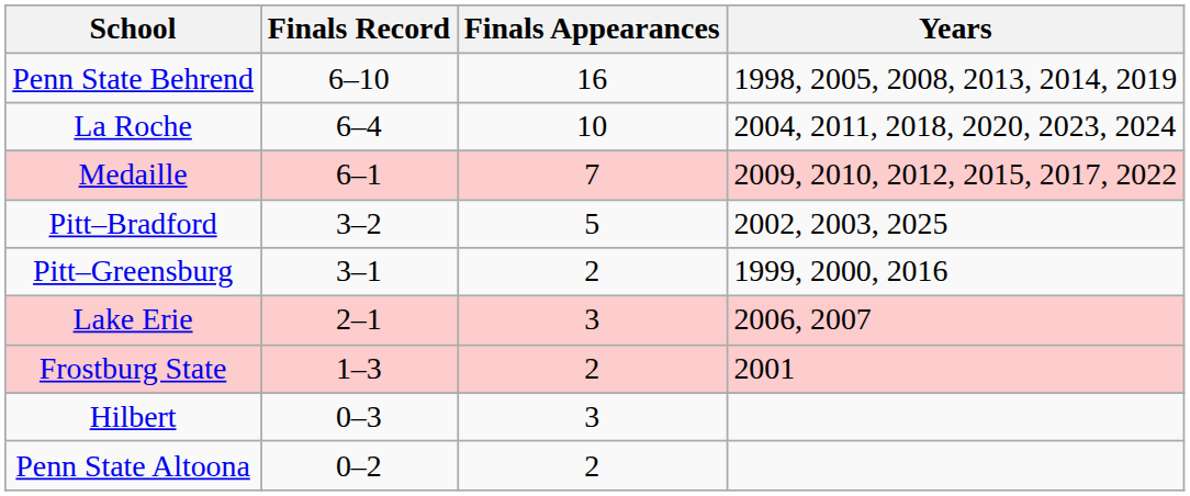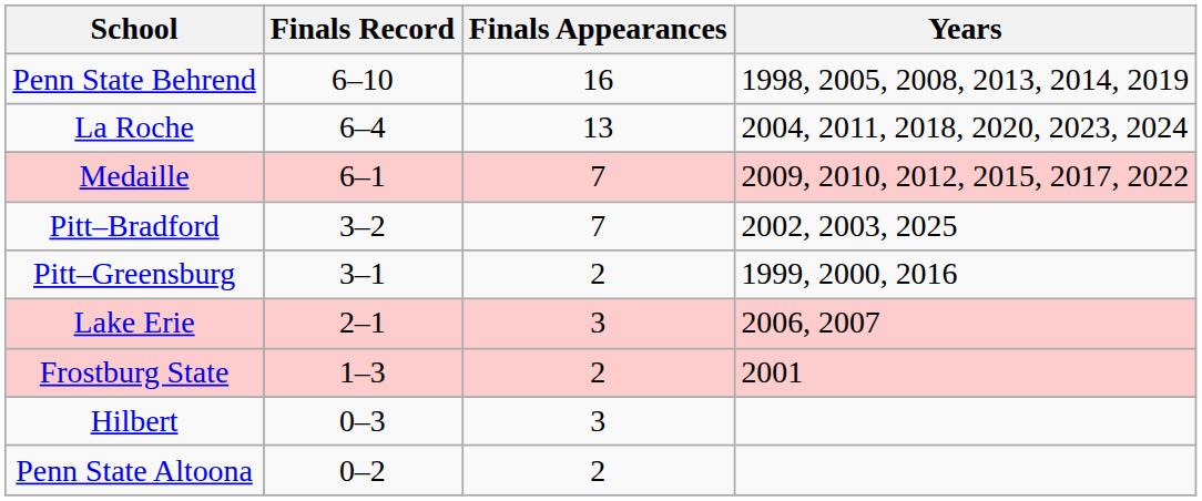 <table class="wikitable sortable" style="text-align:center;">
 <tr>
 <th>School</th>
 <th>Finals Record</th>
 <th>Finals Appearances</th>
 <th class=unsortable>Years</th>
 </tr>
 <tr>
 <td><a href='#'>Penn State Behrend</a></td>
 <td>6–10</td>
 <td>16</td>
 <td align=left>1998, 2005, 2008, 2013, 2014, 2019</td>
 </tr>
 <tr>
 <td><a href='#'>La Roche</a></td>
 <td>6–4</td>
-<td>10</td>
+<td>13</td>
 <td align=left>2004, 2011, 2018, 2020, 2023, 2024</td>
 </tr>
 <tr bgcolor=#fdcccc>
 <td><a href='#'>Medaille</a></td>
 <td>6–1</td>
 <td>7</td>
 <td align=left>2009, 2010, 2012, 2015, 2017, 2022</td>
 </tr>
 <tr>
 <td><a href='#'>Pitt–Bradford</a></td>
 <td>3–2</td>
-<td>5</td>
+<td>7</td>
 <td align=left>2002, 2003, 2025</td>
 </tr>
 <tr>
 <td><a href='#'>Pitt–Greensburg</a></td>
 <td>3–1</td>
 <td>2</td>
 <td align=left>1999, 2000, 2016</td>
 </tr>
 <tr bgcolor=#fdcccc>
 <td><a href='#'>Lake Erie</a></td>
 <td>2–1</td>
 <td>3</td>
 <td align=left>2006, 2007</td>
 </tr>
 <tr bgcolor=#fdcccc>
 <td><a href='#'>Frostburg State</a></td>
 <td>1–3</td>
 <td>2</td>
 <td align=left>2001</td>
 </tr>
 <tr>
 <td><a href='#'>Hilbert</a></td>
 <td>0–3</td>
 <td>3</td>
 <td align=left></td>
 </tr>
 <tr>
 <td><a href='#'>Penn State Altoona</a></td>
 <td>0–2</td>
 <td>2</td>
 <td align=left></td>
 </tr>
 </table>
